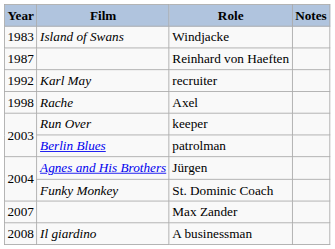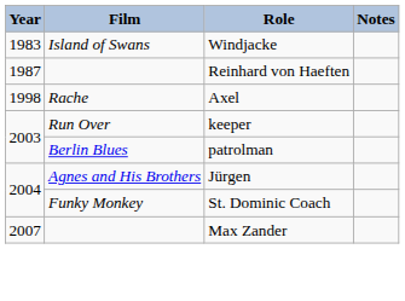 <table class="wikitable" style="font-size: 95%;">
 <tr align="center">
 <th style="background: #B0C4DE;">Year</th>
 <th style="background: #B0C4DE;">Film</th>
 <th style="background: #B0C4DE;">Role</th>
 <th style="background: #B0C4DE;">Notes</th>
 </tr>
 <tr>
 <td>1983</td>
 <td><em>Island of Swans</em></td>
 <td>Windjacke</td>
 <td></td>
 </tr>
 <tr>
 <td>1987</td>
 <td><em></em></td>
 <td>Reinhard von Haeften</td>
-<td></td>
-</tr>
-<tr>
-<td>1992</td>
-<td><em>Karl May</em></td>
-<td>recruiter</td>
 <td></td>
 </tr>
 <tr>
 <td>1998</td>
 <td><em>Rache</em></td>
 <td>Axel</td>
 <td></td>
 </tr>
 <tr>
 <td rowspan="2">2003</td>
 <td><em>Run Over</em></td>
 <td>keeper</td>
 <td></td>
 </tr>
 <tr>
 <td><em><a href='#'>Berlin Blues</a></em></td>
 <td>patrolman</td>
 <td></td>
 </tr>
 <tr>
 <td rowspan="2">2004</td>
 <td><em><a href='#'>Agnes and His Brothers</a></em></td>
 <td>Jürgen</td>
 <td></td>
 </tr>
 <tr>
 <td><em>Funky Monkey</em></td>
 <td>St. Dominic Coach</td>
 <td></td>
 </tr>
 <tr>
 <td>2007</td>
 <td><em></em></td>
 <td>Max Zander</td>
 <td></td>
 </tr>
-<tr>
-<td>2008</td>
-<td><em>Il giardino</em></td>
-<td>A businessman</td>
-<td></td>
-</tr>
 </table>
